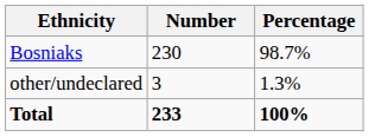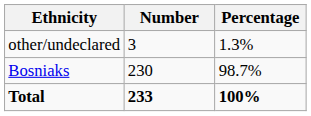 <table class="wikitable">
 <tr>
 <th width="100px">Ethnicity</th>
 <th width="80px">Number</th>
 <th width="80px">Percentage</th>
 </tr>
 <tr>
+<td>other/undeclared</td>
+<td>3</td>
+<td>1.3%</td>
+</tr>
+<tr>
 <td><a href='#'>Bosniaks</a></td>
 <td>230</td>
 <td>98.7%</td>
-</tr>
-<tr>
-<td>other/undeclared</td>
-<td>3</td>
-<td>1.3%</td>
 </tr>
 <tr>
 <td><strong>Total</strong></td>
 <td><strong>233</strong></td>
 <td><strong>100%</strong></td>
 </tr>
 </table>
